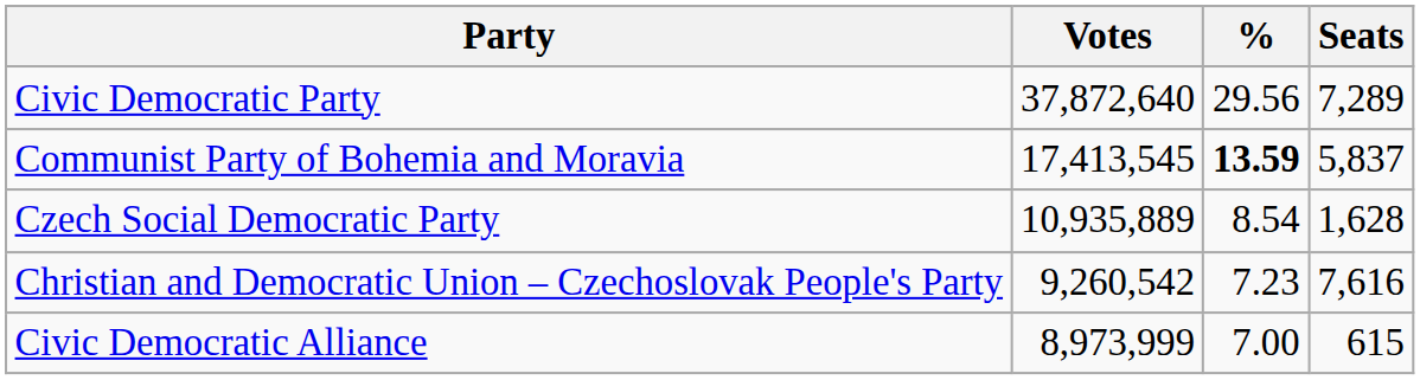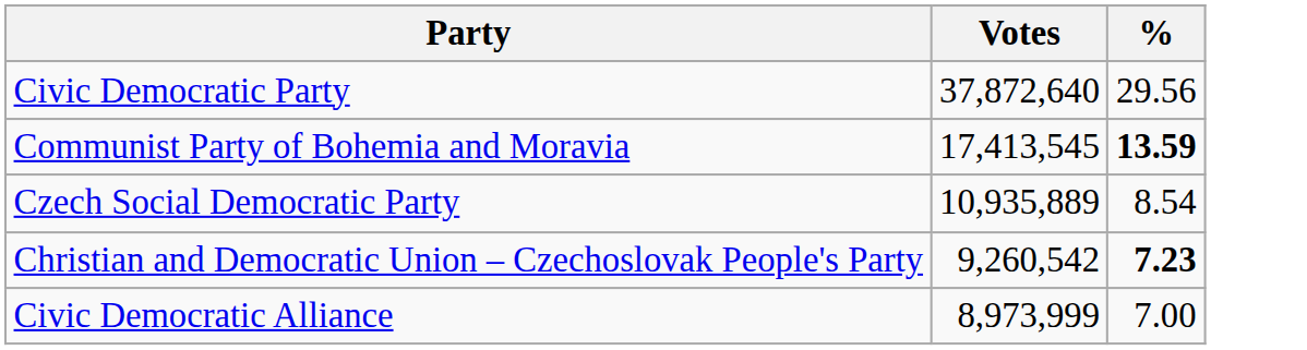 <table class=wikitable style=text-align:right>
 <tr>
 <th>Party</th>
 <th>Votes</th>
 <th>%</th>
-<th>Seats</th>
 </tr>
 <tr>
 <td align=left><a href='#'>Civic Democratic Party</a></td>
 <td>37,872,640</td>
 <td>29.56</td>
-<td>7,289</td>
 </tr>
 <tr>
 <td align=left><a href='#'>Communist Party of Bohemia and Moravia</a></td>
 <td>17,413,545</td>
 <td><strong>13.59</strong></td>
-<td>5,837</td>
 </tr>
 <tr>
 <td align=left><a href='#'>Czech Social Democratic Party</a></td>
 <td>10,935,889</td>
 <td>8.54</td>
-<td>1,628</td>
 </tr>
 <tr>
 <td align=left><a href='#'>Christian and Democratic Union – Czechoslovak People's Party</a></td>
 <td>9,260,542</td>
-<td>7.23</td>
-<td>7,616</td>
+<td><strong>7.23</strong></td>
 </tr>
 <tr>
 <td align=left><a href='#'>Civic Democratic Alliance</a></td>
 <td>8,973,999</td>
 <td>7.00</td>
-<td>615</td>
 </tr>
 </table>
